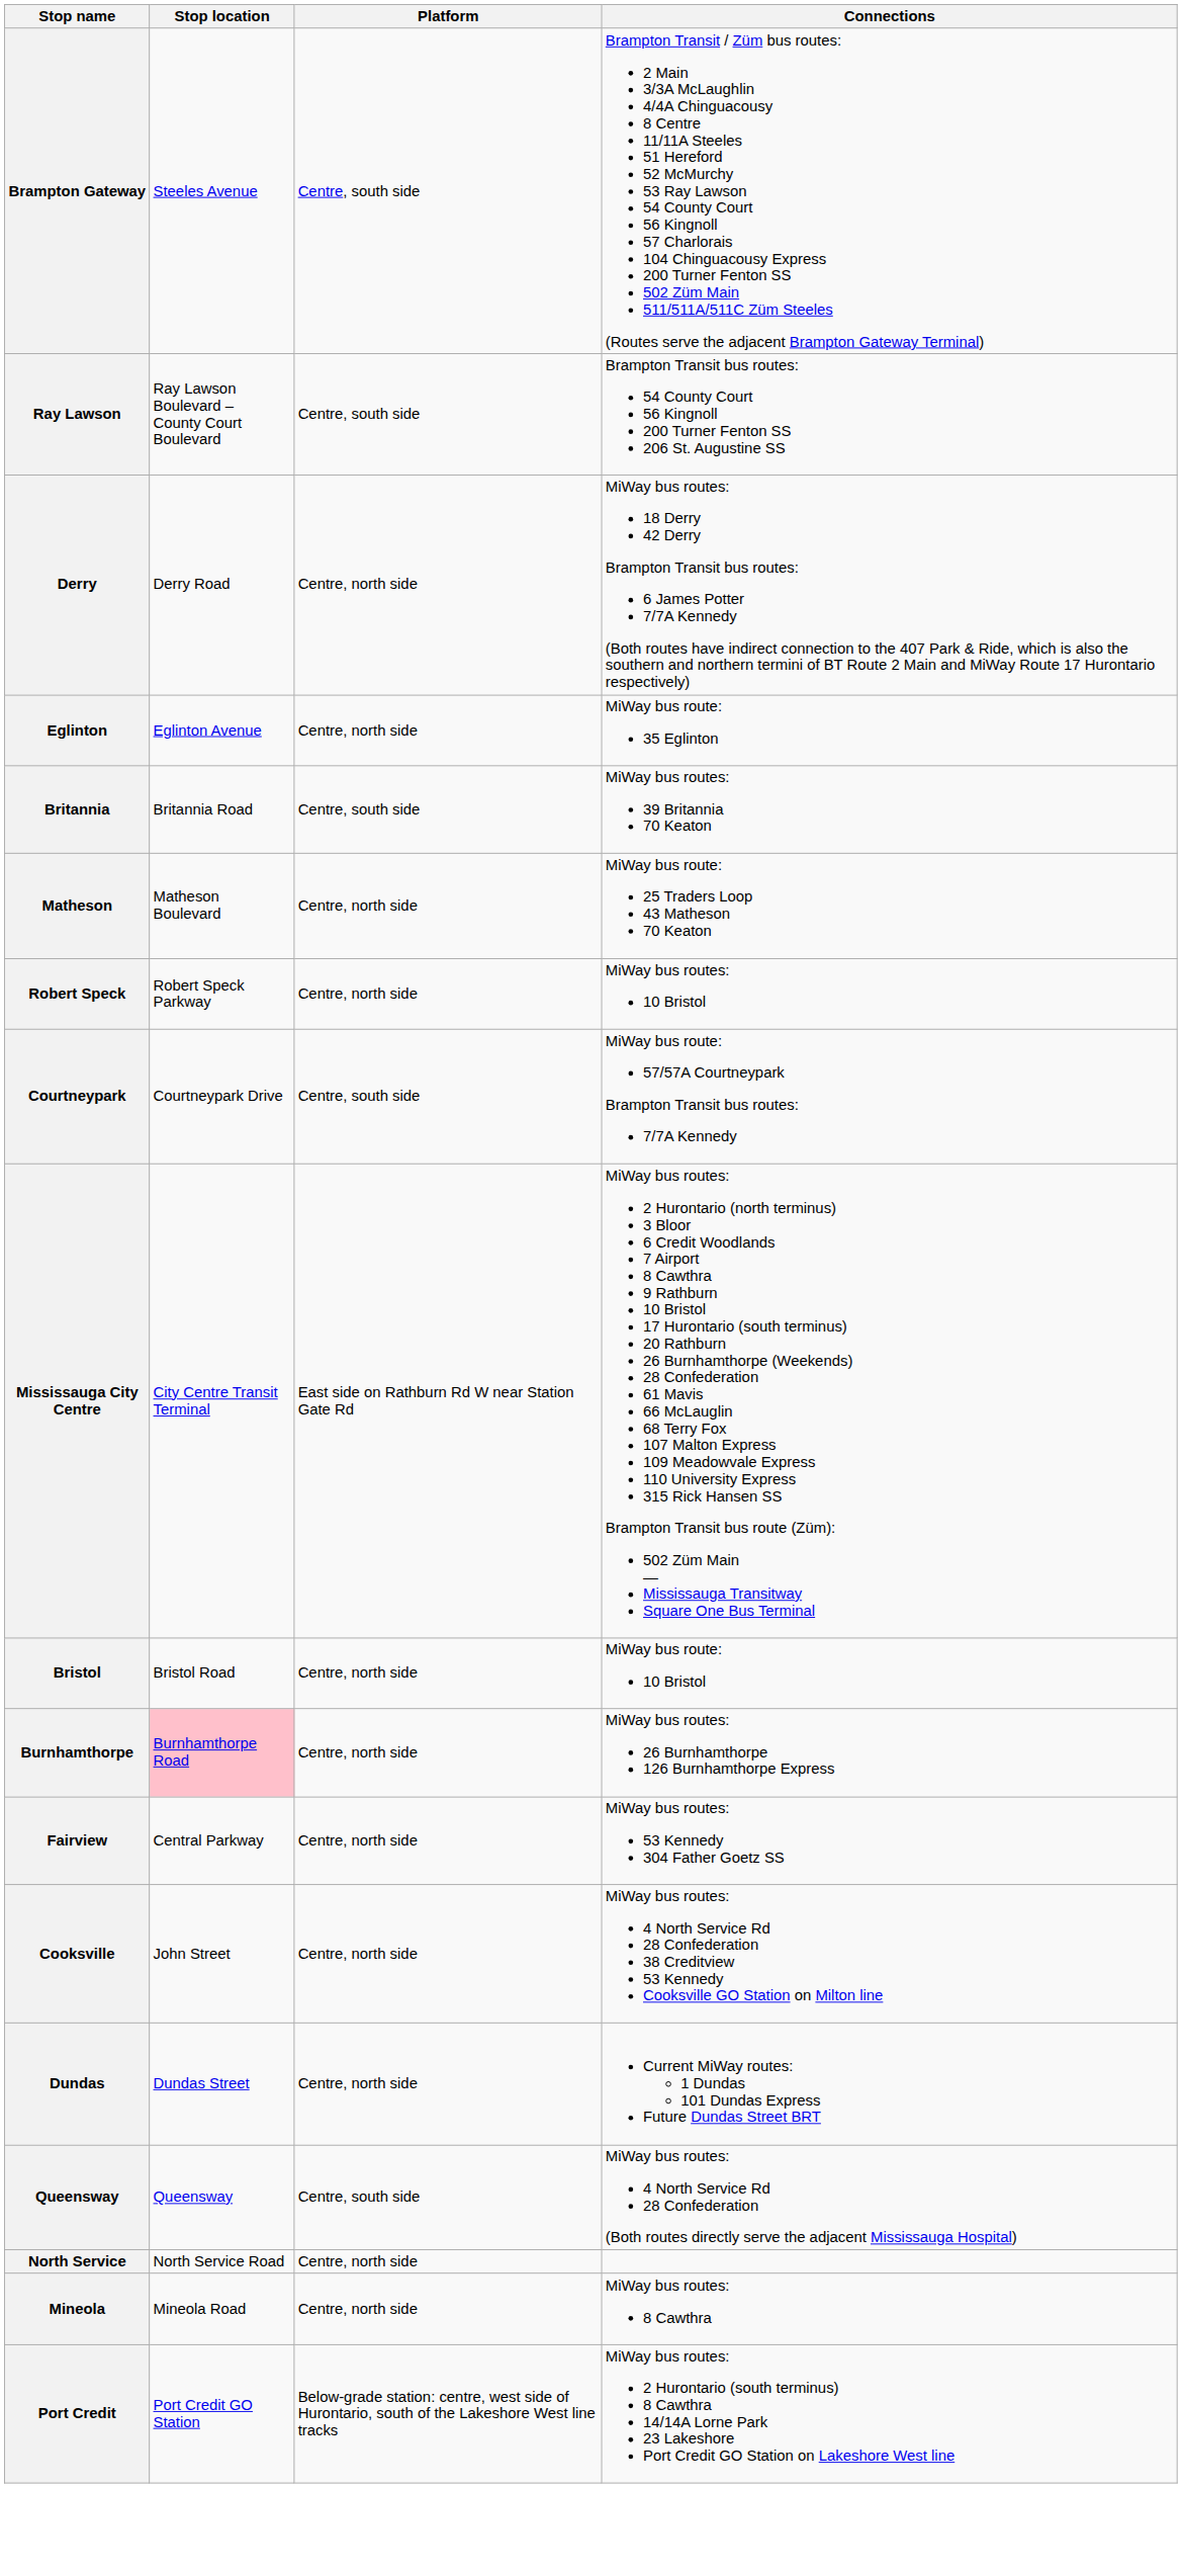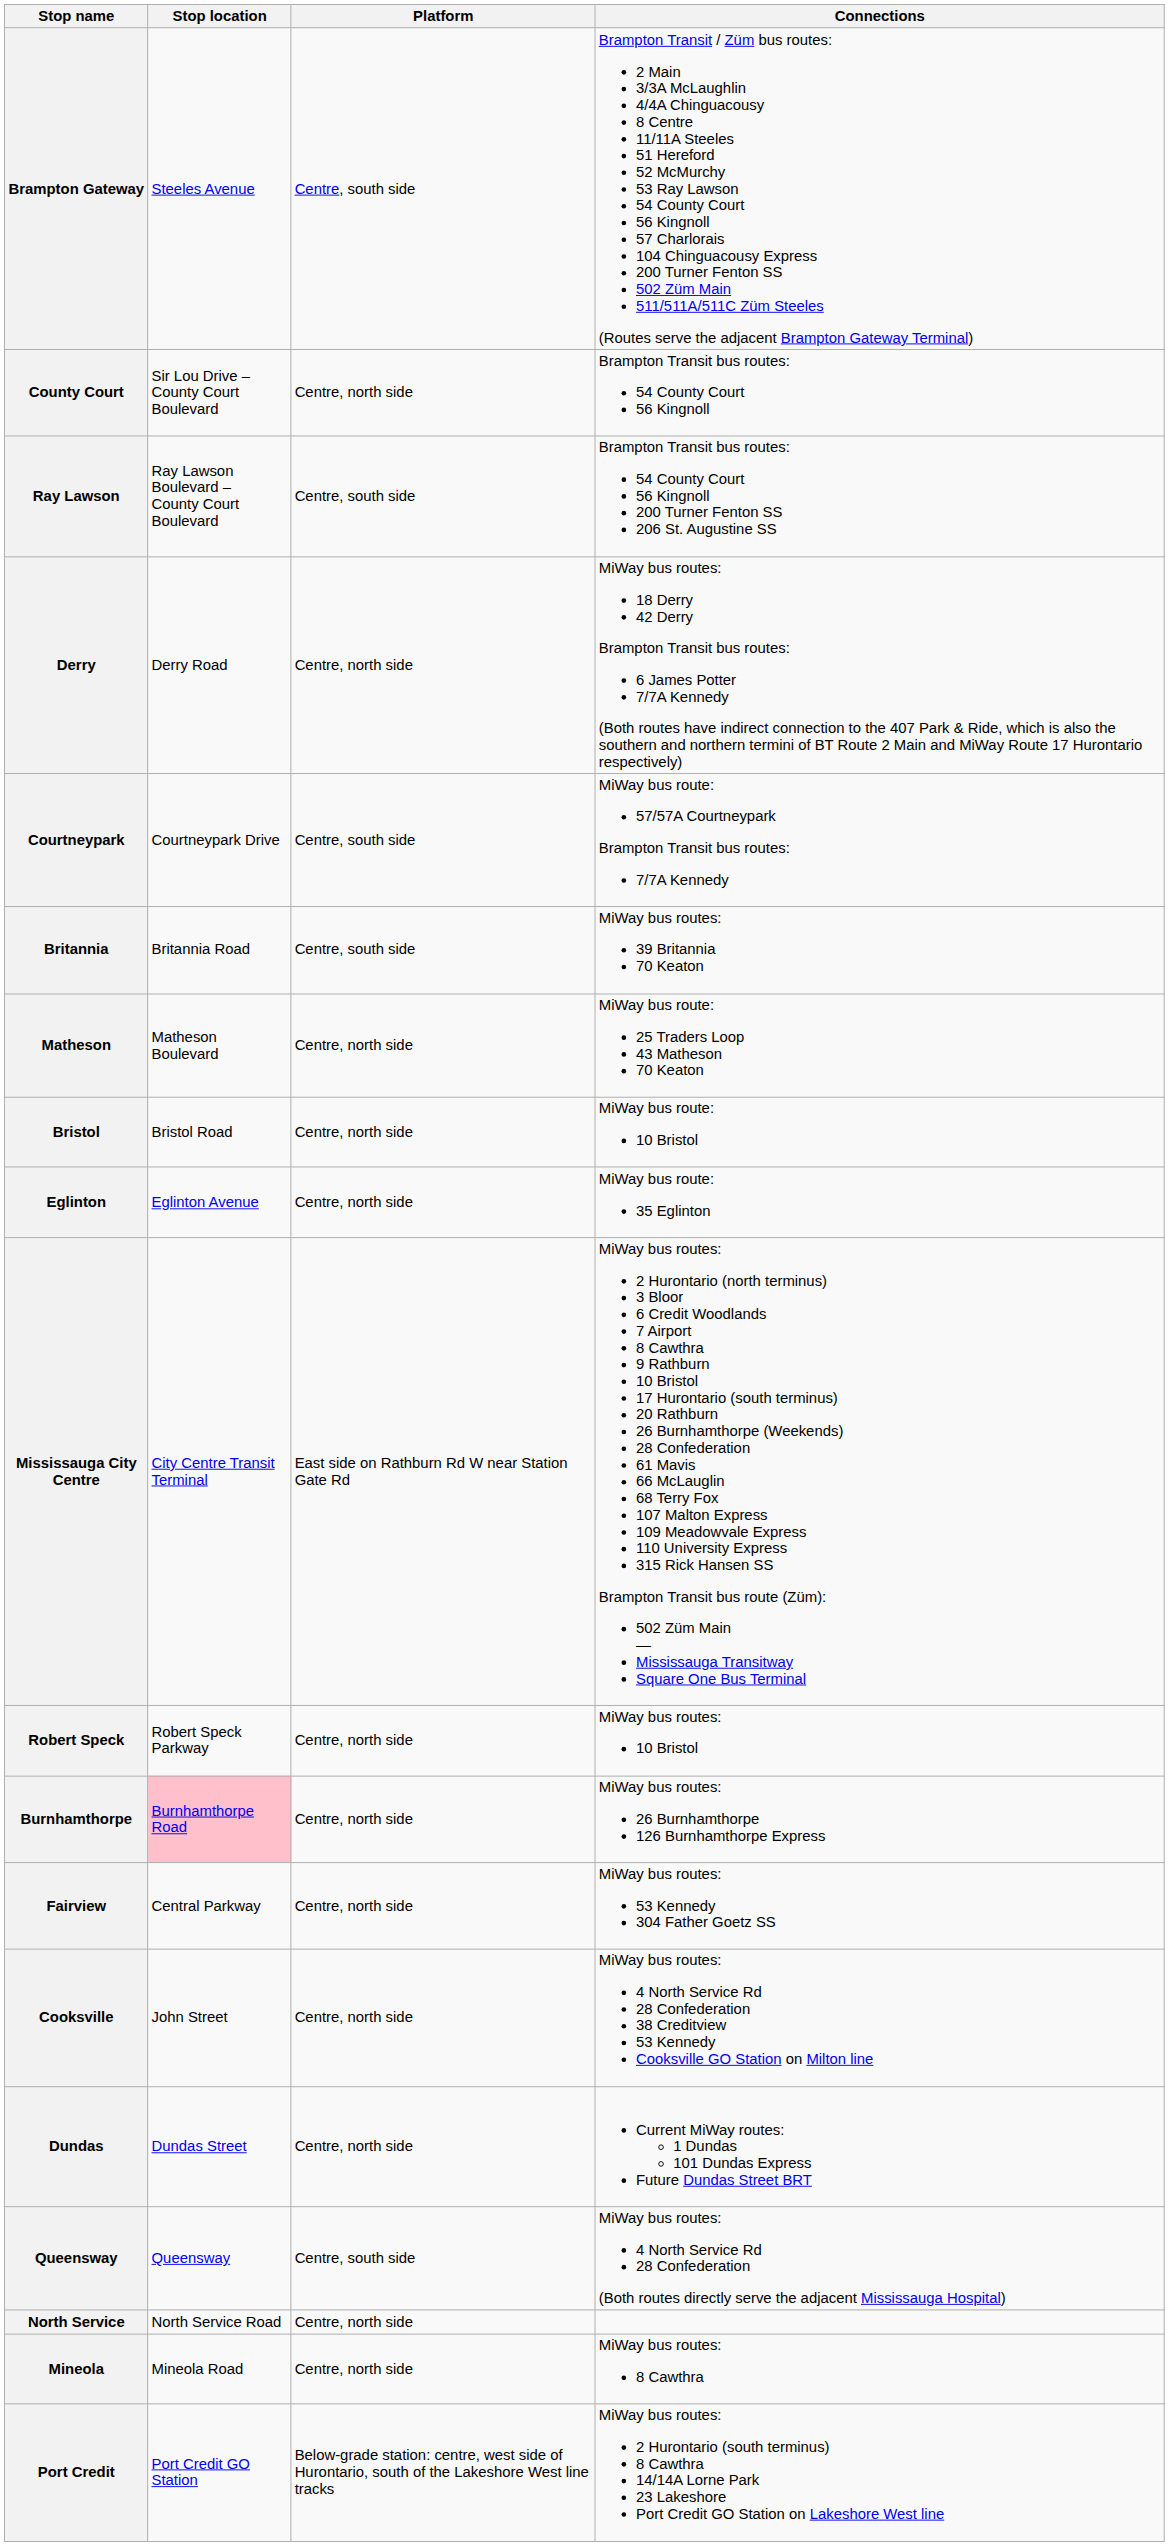 <table class="wikitable">
 <tr>
 <th>Stop name</th>
 <th>Stop location</th>
 <th>Platform</th>
 <th>Connections</th>
 </tr>
 <tr>
 <th>Brampton Gateway</th>
 <td><a href='#'>Steeles Avenue</a></td>
 <td><a href='#'>Centre</a>, south side</td>
 <td><a href='#'>Brampton Transit</a> / <a href='#'>Züm</a> bus routes:<br><ul><li>2 Main</li><li>3/3A McLaughlin</li><li>4/4A Chinguacousy</li><li>8 Centre</li><li>11/11A Steeles</li><li>51 Hereford</li><li>52 McMurchy</li><li>53 Ray Lawson</li><li>54 County Court</li><li>56 Kingnoll</li><li>57 Charlorais</li><li>104 Chinguacousy Express</li><li>200 Turner Fenton SS</li><li> <a href='#'>502 Züm Main</a></li><li> <a href='#'>511/511A/511C Züm Steeles</a></li></ul>(Routes serve the adjacent <a href='#'>Brampton Gateway Terminal</a>)</td>
 </tr>
 <tr>
+<th>County Court</th>
+<td>Sir Lou Drive – <br> County Court Boulevard</td>
+<td>Centre, north side</td>
+<td>Brampton Transit bus routes:<br><ul><li>54 County Court</li><li>56 Kingnoll</li></ul></td>
+</tr>
+<tr>
 <th>Ray Lawson</th>
 <td>Ray Lawson Boulevard – <br> County Court Boulevard</td>
 <td>Centre, south side</td>
 <td>Brampton Transit bus routes:<br><ul><li>54 County Court</li><li>56 Kingnoll</li><li>200 Turner Fenton SS</li><li>206 St. Augustine SS</li></ul></td>
 </tr>
 <tr>
 <th>Derry</th>
 <td>Derry Road</td>
 <td>Centre, north side</td>
 <td>MiWay bus routes:<br><ul><li>18 Derry</li><li>42 Derry</li></ul>Brampton Transit bus routes:<ul><li>6 James Potter</li><li>7/7A Kennedy</li></ul>(Both routes have indirect connection to the 407 Park & Ride, which is also the southern and northern termini of BT Route 2 Main and MiWay Route 17 Hurontario respectively)</td>
 </tr>
 <tr>
-<th>Eglinton</th>
-<td><a href='#'>Eglinton Avenue</a></td>
-<td>Centre, north side</td>
-<td>MiWay bus route:<br><ul><li>35 Eglinton</li></ul></td>
+<th>Courtneypark</th>
+<td>Courtneypark Drive</td>
+<td>Centre, south side</td>
+<td>MiWay bus route:<br><ul><li>57/57A Courtneypark</li></ul>Brampton Transit bus routes:<ul><li>7/7A Kennedy</li></ul></td>
 </tr>
 <tr>
 <th>Britannia</th>
 <td>Britannia Road</td>
 <td>Centre, south side</td>
 <td>MiWay bus routes:<br><ul><li>39 Britannia</li><li>70 Keaton</li></ul></td>
 </tr>
 <tr>
 <th>Matheson</th>
 <td>Matheson Boulevard</td>
 <td>Centre, north side</td>
 <td>MiWay bus route:<br><ul><li>25 Traders Loop</li><li>43 Matheson</li><li>70 Keaton</li></ul></td>
 </tr>
 <tr>
-<th>Robert Speck</th>
-<td>Robert Speck Parkway</td>
+<th>Bristol</th>
+<td>Bristol Road</td>
 <td>Centre, north side</td>
-<td>MiWay bus routes:<br><ul><li>10 Bristol</li></ul></td>
+<td>MiWay bus route:<br><ul><li>10 Bristol</li></ul></td>
 </tr>
 <tr>
-<th>Courtneypark</th>
-<td>Courtneypark Drive</td>
-<td>Centre, south side</td>
-<td>MiWay bus route:<br><ul><li>57/57A Courtneypark</li></ul>Brampton Transit bus routes:<ul><li>7/7A Kennedy</li></ul></td>
+<th>Eglinton</th>
+<td><a href='#'>Eglinton Avenue</a></td>
+<td>Centre, north side</td>
+<td>MiWay bus route:<br><ul><li>35 Eglinton</li></ul></td>
 </tr>
 <tr>
 <th>Mississauga City Centre</th>
 <td><a href='#'>City Centre Transit Terminal</a></td>
 <td>East side on Rathburn Rd W near Station Gate Rd</td>
 <td>MiWay bus routes:<br><ul><li>2 Hurontario (north terminus)</li><li>3 Bloor</li><li>6 Credit Woodlands</li><li>7 Airport</li><li>8 Cawthra</li><li>9 Rathburn</li><li>10 Bristol</li><li>17 Hurontario (south terminus)</li><li>20 Rathburn</li><li>26 Burnhamthorpe (Weekends)</li><li>28 Confederation</li><li>61 Mavis</li><li>66 McLauglin</li><li>68 Terry Fox</li><li>107 Malton Express</li><li>109 Meadowvale Express</li><li>110 University Express</li><li>315 Rick Hansen SS</li></ul>Brampton Transit bus route (Züm):<ul><li> 502 Züm Main<br>—</li><li> <a href='#'>Mississauga Transitway</a></li><li>  <a href='#'>Square One Bus Terminal</a></li></ul></td>
 </tr>
 <tr>
-<th>Bristol</th>
-<td>Bristol Road</td>
+<th>Robert Speck</th>
+<td>Robert Speck Parkway</td>
 <td>Centre, north side</td>
-<td>MiWay bus route:<br><ul><li>10 Bristol</li></ul></td>
+<td>MiWay bus routes:<br><ul><li>10 Bristol</li></ul></td>
 </tr>
 <tr>
 <th>Burnhamthorpe</th>
 <td style="background: pink;"><a href='#'>Burnhamthorpe Road</a></td>
 <td>Centre, north side</td>
 <td>MiWay bus routes:<br><ul><li>26 Burnhamthorpe</li><li>126 Burnhamthorpe Express</li></ul></td>
 </tr>
 <tr>
 <th>Fairview</th>
 <td>Central Parkway</td>
 <td>Centre, north side</td>
 <td>MiWay bus routes:<br><ul><li>53 Kennedy</li><li>304 Father Goetz SS</li></ul></td>
 </tr>
 <tr>
 <th>Cooksville</th>
 <td>John Street</td>
 <td>Centre, north side</td>
 <td>MiWay bus routes:<br><ul><li>4 North Service Rd</li><li>28 Confederation</li><li>38 Creditview</li><li>53 Kennedy</li><li>  <a href='#'>Cooksville GO Station</a> on  <a href='#'>Milton line</a></li></ul></td>
 </tr>
 <tr>
 <th>Dundas</th>
 <td><a href='#'>Dundas Street</a></td>
 <td>Centre, north side</td>
 <td><br><ul><li>Current MiWay routes:<ul><li>1 Dundas</li><li>101 Dundas Express</li></ul></li><li>Future <a href='#'>Dundas Street BRT</a></li></ul></td>
 </tr>
 <tr>
 <th>Queensway</th>
 <td><a href='#'>Queensway</a></td>
 <td>Centre, south side</td>
 <td>MiWay bus routes:<br><ul><li>4 North Service Rd</li><li>28 Confederation</li></ul>(Both routes directly serve the adjacent <a href='#'>Mississauga Hospital</a>)</td>
 </tr>
 <tr>
 <th>North Service</th>
 <td>North Service Road</td>
 <td>Centre, north side</td>
 <td></td>
 </tr>
 <tr>
 <th>Mineola</th>
 <td>Mineola Road</td>
 <td>Centre, north side</td>
 <td>MiWay bus routes:<br><ul><li>8 Cawthra</li></ul></td>
 </tr>
 <tr>
 <th>Port Credit</th>
 <td><a href='#'>Port Credit GO Station</a></td>
 <td>Below-grade station: centre, west side of Hurontario, south of the Lakeshore West line tracks</td>
 <td>MiWay bus routes:<br><ul><li>2 Hurontario (south terminus)</li><li>8 Cawthra</li><li>14/14A Lorne Park</li><li>23 Lakeshore</li><li> Port Credit GO Station on <a href='#'>Lakeshore West line</a></li></ul></td>
 </tr>
 </table>
